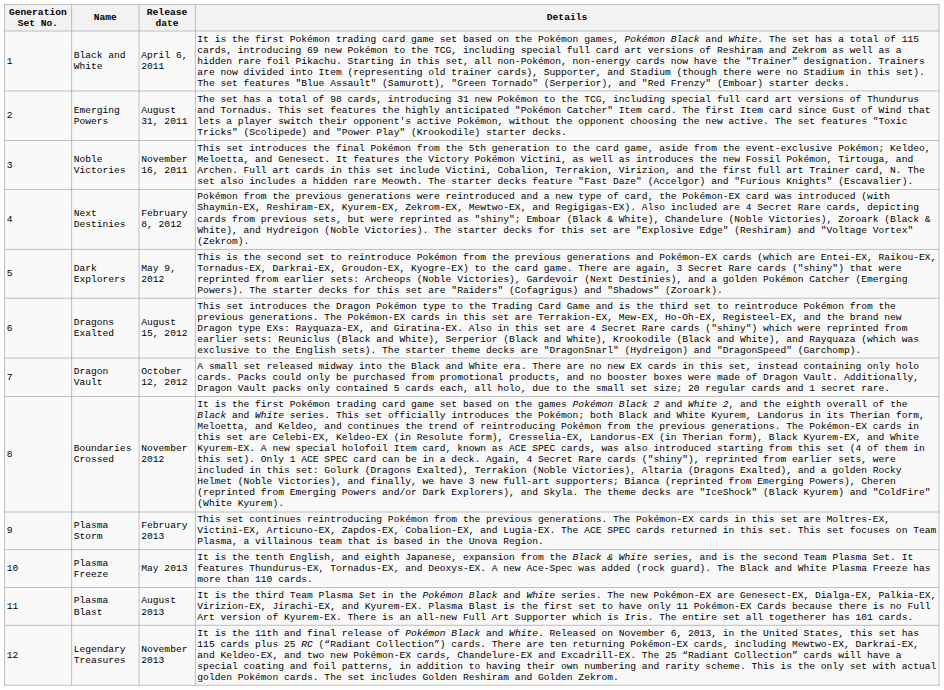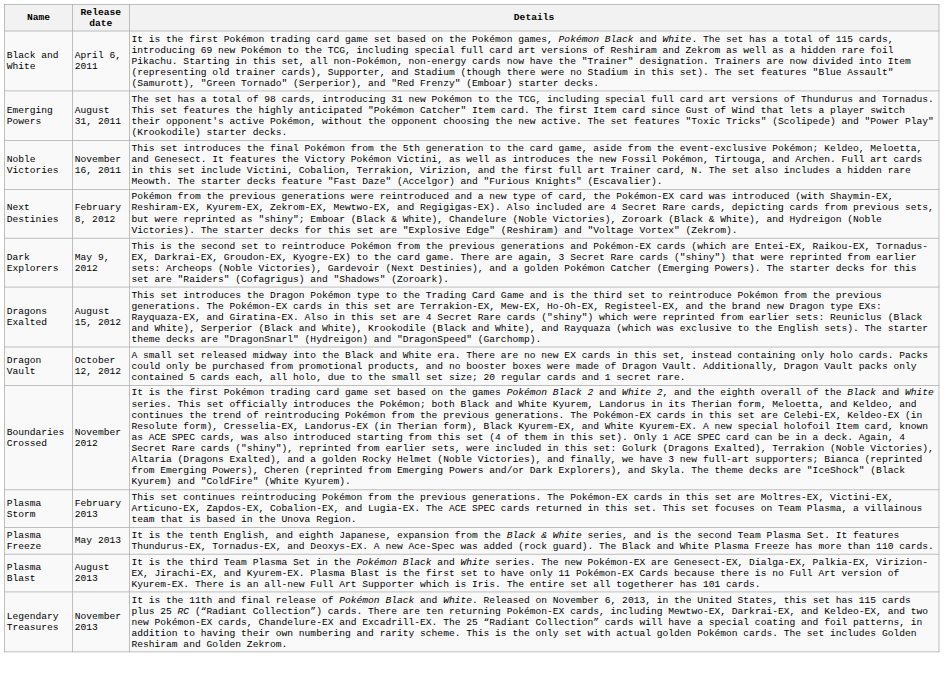 <table class="wikitable" style="width: 100%; ">
 <tr>
-<th>Generation Set No.</th>
 <th>Name</th>
 <th>Release date</th>
 <th>Details</th>
 </tr>
 <tr>
-<td>1</td>
 <td>Black and White</td>
 <td>April 6, 2011</td>
 <td>It is the first Pokémon trading card game set based on the Pokémon games, <em>Pokémon Black</em> and <em>White</em>. The set has a total of 115 cards, introducing 69 new Pokémon to the TCG, including special full card art versions of Reshiram and Zekrom as well as a hidden rare foil Pikachu. Starting in this set, all non-Pokémon, non-energy cards now have the "Trainer" designation. Trainers are now divided into Item (representing old trainer cards), Supporter, and Stadium (though there were no Stadium in this set). The set features "Blue Assault" (Samurott), "Green Tornado" (Serperior), and "Red Frenzy" (Emboar) starter decks.</td>
 </tr>
 <tr>
-<td>2</td>
 <td>Emerging Powers</td>
 <td>August 31, 2011</td>
 <td>The set has a total of 98 cards, introducing 31 new Pokémon to the TCG, including special full card art versions of Thundurus and Tornadus. This set features the highly anticipated "Pokémon Catcher" Item card. The first Item card since Gust of Wind that lets a player switch their opponent's active Pokémon, without the opponent choosing the new active. The set features "Toxic Tricks" (Scolipede) and "Power Play" (Krookodile) starter decks.</td>
 </tr>
 <tr>
-<td>3</td>
 <td>Noble Victories</td>
 <td>November 16, 2011</td>
 <td>This set introduces the final Pokémon from the 5th generation to the card game, aside from the event-exclusive Pokémon; Keldeo, Meloetta, and Genesect. It features the Victory Pokémon Victini, as well as introduces the new Fossil Pokémon, Tirtouga, and Archen. Full art cards in this set include Victini, Cobalion, Terrakion, Virizion, and the first full art Trainer card, N. The set also includes a hidden rare Meowth. The starter decks feature "Fast Daze" (Accelgor) and "Furious Knights" (Escavalier).</td>
 </tr>
 <tr>
-<td>4</td>
 <td>Next Destinies</td>
 <td>February 8, 2012</td>
 <td>Pokémon from the previous generations were reintroduced and a new type of card, the Pokémon-EX card was introduced (with Shaymin-EX, Reshiram-EX, Kyurem-EX, Zekrom-EX, Mewtwo-EX, and Regigigas-EX). Also included are 4 Secret Rare cards, depicting cards from previous sets, but were reprinted as "shiny"; Emboar (Black & White), Chandelure (Noble Victories), Zoroark (Black & White), and Hydreigon (Noble Victories). The starter decks for this set are "Explosive Edge" (Reshiram) and "Voltage Vortex" (Zekrom).</td>
 </tr>
 <tr>
-<td>5</td>
 <td>Dark Explorers</td>
 <td>May 9, 2012</td>
 <td>This is the second set to reintroduce Pokémon from the previous generations and Pokémon-EX cards (which are Entei-EX, Raikou-EX, Tornadus-EX, Darkrai-EX, Groudon-EX, Kyogre-EX) to the card game. There are again, 3 Secret Rare cards ("shiny") that were reprinted from earlier sets: Archeops (Noble Victories), Gardevoir (Next Destinies), and a golden Pokémon Catcher (Emerging Powers). The starter decks for this set are "Raiders" (Cofagrigus) and "Shadows" (Zoroark).</td>
 </tr>
 <tr>
-<td>6</td>
 <td>Dragons Exalted</td>
 <td>August 15, 2012</td>
 <td>This set introduces the Dragon Pokémon type to the Trading Card Game and is the third set to reintroduce Pokémon from the previous generations. The Pokémon-EX cards in this set are Terrakion-EX, Mew-EX, Ho-Oh-EX, Registeel-EX, and the brand new Dragon type EXs: Rayquaza-EX, and Giratina-EX. Also in this set are 4 Secret Rare cards ("shiny") which were reprinted from earlier sets: Reuniclus (Black and White), Serperior (Black and White), Krookodile (Black and White), and Rayquaza (which was exclusive to the English sets). The starter theme decks are "DragonSnarl" (Hydreigon) and "DragonSpeed" (Garchomp).</td>
 </tr>
 <tr>
-<td>7</td>
 <td>Dragon Vault</td>
 <td>October 12, 2012</td>
 <td>A small set released midway into the Black and White era. There are no new EX cards in this set, instead containing only holo cards. Packs could only be purchased from promotional products, and no booster boxes were made of Dragon Vault. Additionally, Dragon Vault packs only contained 5 cards each, all holo, due to the small set size; 20 regular cards and 1 secret rare.</td>
 </tr>
 <tr>
-<td>8</td>
 <td>Boundaries Crossed</td>
 <td>November 2012</td>
 <td>It is the first Pokémon trading card game set based on the games <em>Pokémon Black 2</em> and <em>White 2</em>, and the eighth overall of the <em>Black</em> and <em>White</em> series. This set officially introduces the Pokémon; both Black and White Kyurem, Landorus in its Therian form, Meloetta, and Keldeo, and continues the trend of reintroducing Pokémon from the previous generations. The Pokémon-EX cards in this set are Celebi-EX, Keldeo-EX (in Resolute form), Cresselia-EX, Landorus-EX (in Therian form), Black Kyurem-EX, and White Kyurem-EX. A new special holofoil Item card, known as ACE SPEC cards, was also introduced starting from this set (4 of them in this set). Only 1 ACE SPEC card can be in a deck. Again, 4 Secret Rare cards ("shiny"), reprinted from earlier sets, were included in this set: Golurk (Dragons Exalted), Terrakion (Noble Victories), Altaria (Dragons Exalted), and a golden Rocky Helmet (Noble Victories), and finally, we have 3 new full-art supporters; Bianca (reprinted from Emerging Powers), Cheren (reprinted from Emerging Powers and/or Dark Explorers), and Skyla. The theme decks are "IceShock" (Black Kyurem) and "ColdFire" (White Kyurem).</td>
 </tr>
 <tr>
-<td>9</td>
 <td>Plasma Storm</td>
 <td>February 2013</td>
 <td>This set continues reintroducing Pokémon from the previous generations. The Pokémon-EX cards in this set are Moltres-EX, Victini-EX, Articuno-EX, Zapdos-EX, Cobalion-EX, and Lugia-EX. The ACE SPEC cards returned in this set. This set focuses on Team Plasma, a villainous team that is based in the Unova Region.</td>
 </tr>
 <tr>
-<td>10</td>
 <td>Plasma Freeze</td>
 <td>May 2013</td>
 <td>It is the tenth English, and eighth Japanese, expansion from the <em>Black & White</em> series, and is the second Team Plasma Set. It features Thundurus-EX, Tornadus-EX, and Deoxys-EX. A new Ace-Spec was added (rock guard). The Black and White Plasma Freeze has more than 110 cards.</td>
 </tr>
 <tr>
-<td>11</td>
 <td>Plasma Blast</td>
 <td>August 2013</td>
 <td>It is the third Team Plasma Set in the <em>Pokémon Black</em> and <em>White</em> series. The new Pokémon-EX are Genesect-EX, Dialga-EX, Palkia-EX, Virizion-EX, Jirachi-EX, and Kyurem-EX. Plasma Blast is the first set to have only 11 Pokémon-EX Cards because there is no Full Art version of Kyurem-EX. There is an all-new Full Art Supporter which is Iris.  The entire set all togetherer has 101 cards.</td>
 </tr>
 <tr>
-<td>12</td>
 <td>Legendary Treasures</td>
 <td>November 2013</td>
 <td>It is the 11th and final release of <em>Pokémon Black</em> and <em>White</em>. Released on November 6, 2013, in the United States, this set has 115 cards plus 25 <em>RC</em> (“Radiant Collection”) cards. There are ten returning Pokémon-EX cards, including Mewtwo-EX, Darkrai-EX, and Keldeo-EX, and two new Pokémon-EX cards, Chandelure-EX and Excadrill-EX. The 25 “Radiant Collection” cards will have a special coating and foil patterns, in addition to having their own numbering and rarity scheme. This is the only set with actual golden Pokémon cards. The set includes Golden Reshiram and Golden Zekrom.</td>
 </tr>
 </table>
